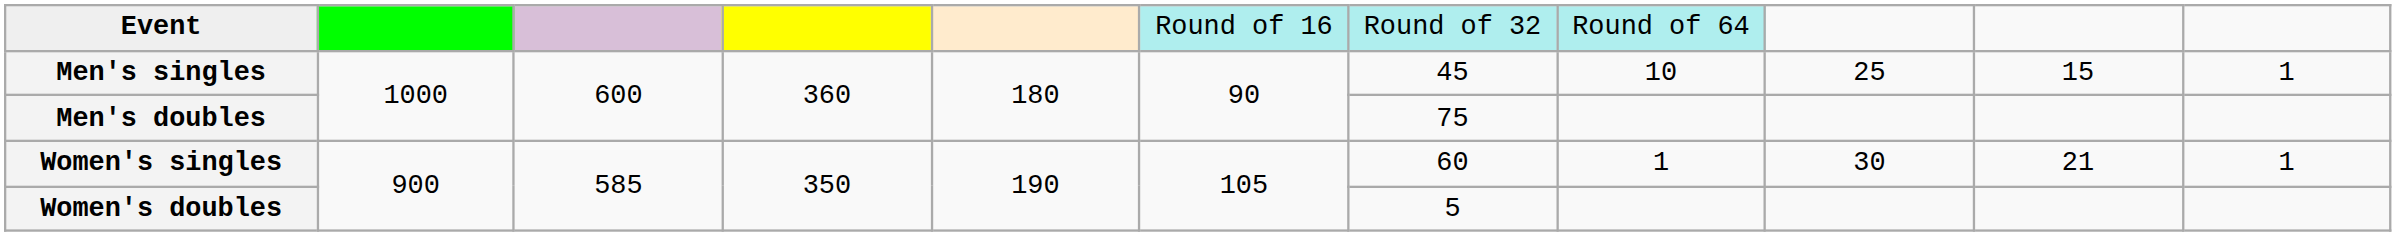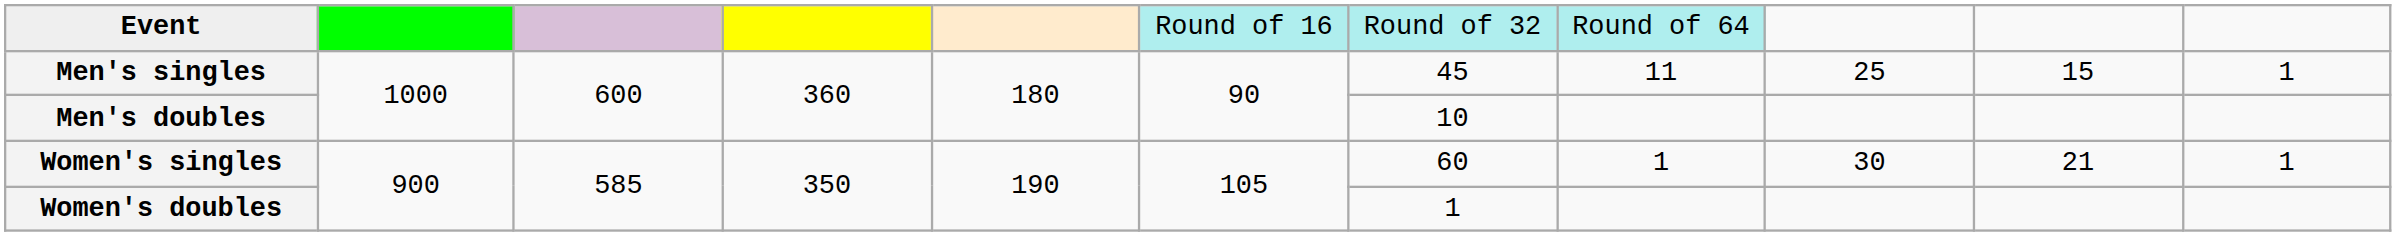 <table class=wikitable style=font-size:90%;text-align:center>
 <tr>
 <td style="width:130px; background:#efefef;"><strong>Event</strong></td>
 <td style="width:80px; background:lime;"></td>
 <td style="width:85px; background:thistle;"></td>
 <td style="width:85px; background:#ff0;"></td>
 <td style="width:85px; background:#ffebcd;"></td>
 <td style="width:85px; background:#afeeee;">Round of 16</td>
 <td style="width:85px; background:#afeeee;">Round of 32</td>
 <td style="width:85px; background:#afeeee;">Round of 64</td>
 <td width=85></td>
 <td width=85></td>
 <td width=85></td>
 </tr>
 <tr>
 <th style="background:#f3f3f3;">Men's singles</th>
 <td rowspan=2>1000</td>
 <td rowspan=2>600</td>
 <td rowspan=2>360</td>
 <td rowspan=2>180</td>
 <td rowspan=2>90</td>
 <td>45</td>
-<td>10</td>
+<td>11</td>
 <td>25</td>
 <td>15</td>
 <td>1</td>
 </tr>
 <tr>
 <th style="background:#f3f3f3;">Men's doubles</th>
-<td>75</td>
+<td>10</td>
 <td></td>
 <td></td>
 <td></td>
 <td></td>
 </tr>
 <tr>
 <th style="background:#f3f3f3;">Women's singles</th>
 <td rowspan=2>900</td>
 <td rowspan=2>585</td>
 <td rowspan=2>350</td>
 <td rowspan=2>190</td>
 <td rowspan=2>105</td>
 <td>60</td>
 <td>1</td>
 <td>30</td>
 <td>21</td>
 <td>1</td>
 </tr>
 <tr>
 <th style="background:#f3f3f3;">Women's doubles</th>
-<td>5</td>
+<td>1</td>
 <td></td>
 <td></td>
 <td></td>
 <td></td>
 </tr>
 </table>
